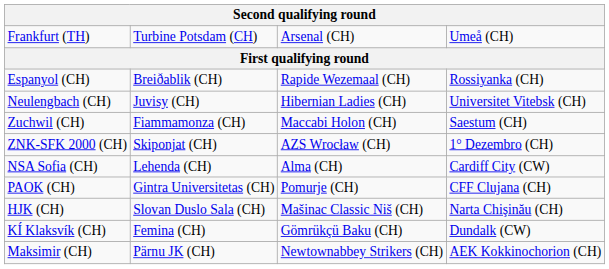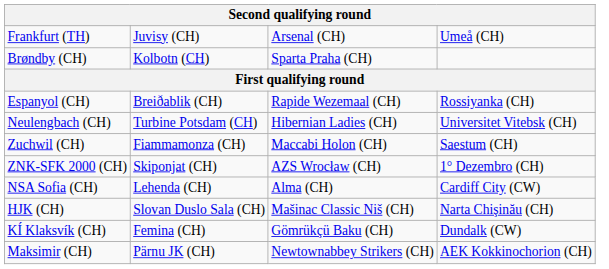 <table class="wikitable">
 <tr>
 <th colspan="4">Second qualifying round</th>
 </tr>
 <tr>
 <td> <a href='#'>Frankfurt</a> (<a href='#'>TH</a>)</td>
-<td> <a href='#'>Turbine Potsdam</a> (<a href='#'>CH</a>)</td>
+<td> <a href='#'>Juvisy</a> (CH)</td>
 <td> <a href='#'>Arsenal</a> (CH)</td>
 <td> <a href='#'>Umeå</a> (CH)</td>
+</tr>
+<tr>
+<td> <a href='#'>Brøndby</a> (CH)</td>
+<td> <a href='#'>Kolbotn</a> (<a href='#'>CH</a>)</td>
+<td> <a href='#'>Sparta Praha</a> (CH)</td>
+<td></td>
 </tr>
 <tr>
 <th colspan="4">First qualifying round</th>
 </tr>
 <tr>
 <td> <a href='#'>Espanyol</a> (CH)</td>
 <td> <a href='#'>Breiðablik</a> (CH)</td>
 <td> <a href='#'>Rapide Wezemaal</a> (CH)</td>
 <td> <a href='#'>Rossiyanka</a> (CH)</td>
 </tr>
 <tr>
 <td> <a href='#'>Neulengbach</a> (CH)</td>
-<td> <a href='#'>Juvisy</a> (CH)</td>
+<td> <a href='#'>Turbine Potsdam</a> (<a href='#'>CH</a>)</td>
 <td> <a href='#'>Hibernian Ladies</a> (CH)</td>
 <td> <a href='#'>Universitet Vitebsk</a> (CH)</td>
 </tr>
 <tr>
 <td> <a href='#'>Zuchwil</a> (CH)</td>
 <td> <a href='#'>Fiammamonza</a> (CH)</td>
 <td> <a href='#'>Maccabi Holon</a> (CH)</td>
 <td> <a href='#'>Saestum</a> (CH)</td>
 </tr>
 <tr>
 <td> <a href='#'>ZNK-SFK 2000</a> (CH)</td>
 <td> <a href='#'>Skiponjat</a> (CH)</td>
 <td> <a href='#'>AZS Wrocław</a> (CH)</td>
 <td> <a href='#'>1° Dezembro</a> (CH)</td>
 </tr>
 <tr>
 <td> <a href='#'>NSA Sofia</a> (CH)</td>
 <td> <a href='#'>Lehenda</a> (CH)</td>
 <td> <a href='#'>Alma</a> (CH)</td>
 <td> <a href='#'>Cardiff City</a> (CW)</td>
 </tr>
 <tr>
-<td> <a href='#'>PAOK</a> (CH)</td>
-<td> <a href='#'>Gintra Universitetas</a> (CH)</td>
-<td> <a href='#'>Pomurje</a> (CH)</td>
-<td> <a href='#'>CFF Clujana</a> (CH)</td>
-</tr>
-<tr>
 <td> <a href='#'>HJK</a> (CH)</td>
 <td> <a href='#'>Slovan Duslo Sala</a> (CH)</td>
 <td> <a href='#'>Mašinac Classic Niš</a> (CH)</td>
 <td> <a href='#'>Narta Chişinău</a> (CH)</td>
 </tr>
 <tr>
 <td> <a href='#'>KÍ Klaksvík</a> (CH)</td>
 <td> <a href='#'>Femina</a> (CH)</td>
 <td> <a href='#'>Gömrükçü Baku</a> (CH)</td>
 <td> <a href='#'>Dundalk</a> (CW)</td>
 </tr>
 <tr>
 <td> <a href='#'>Maksimir</a> (CH)</td>
 <td> <a href='#'>Pärnu JK</a> (CH)</td>
 <td> <a href='#'>Newtownabbey Strikers</a> (CH)</td>
 <td> <a href='#'>AEK Kokkinochorion</a> (CH)</td>
 </tr>
 </table>
